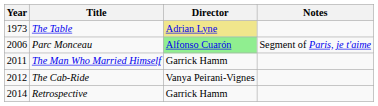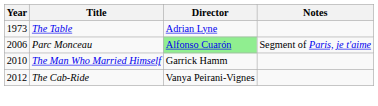 <table class="wikitable">
 <tr>
 <th>Year</th>
 <th>Title</th>
 <th>Director</th>
 <th>Notes</th>
 </tr>
 <tr>
 <td>1973</td>
 <td><em><a href='#'>The Table</a></em></td>
-<td style="background: khaki;"><a href='#'>Adrian Lyne</a></td>
+<td><a href='#'>Adrian Lyne</a></td>
 <td></td>
 </tr>
 <tr>
 <td>2006</td>
 <td><em>Parc Monceau</em></td>
 <td style="background: lightgreen;"><a href='#'>Alfonso Cuarón</a></td>
 <td>Segment of <em><a href='#'>Paris, je t'aime</a></em></td>
 </tr>
 <tr>
-<td>2011</td>
+<td>2010</td>
 <td><em><a href='#'>The Man Who Married Himself</a></em></td>
 <td>Garrick Hamm</td>
 <td></td>
 </tr>
 <tr>
 <td>2012</td>
 <td><em>The Cab-Ride</em></td>
 <td>Vanya Peirani-Vignes</td>
 <td></td>
 </tr>
-<tr>
-<td>2014</td>
-<td><em>Retrospective</em></td>
-<td>Garrick Hamm</td>
-<td></td>
-</tr>
 </table>
